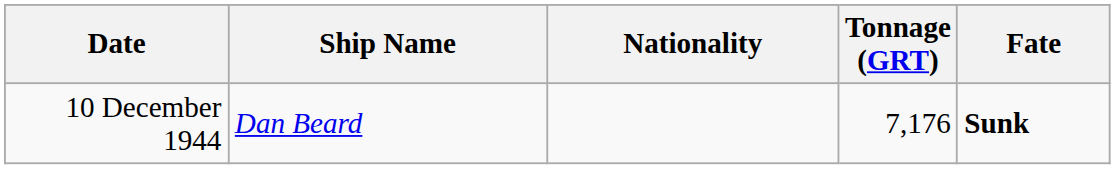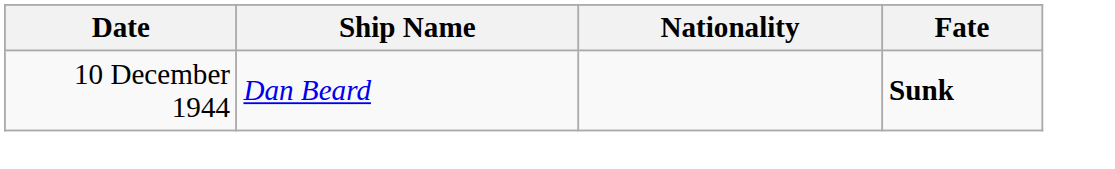 <table class="wikitable sortable">
 <tr>
 <th width="120px">Date</th>
 <th width="180px">Ship Name</th>
 <th width="160px">Nationality</th>
-<th width="25px">Tonnage<br>(<a href='#'>GRT</a>)</th>
 <th width="80px">Fate</th>
 </tr>
 <tr>
 <td align="right">10 December 1944</td>
 <td align="left"><a href='#'><em>Dan Beard</em></a></td>
 <td align="left"></td>
-<td align="right">7,176</td>
 <td align="left"><strong>Sunk</strong></td>
 </tr>
 </table>
